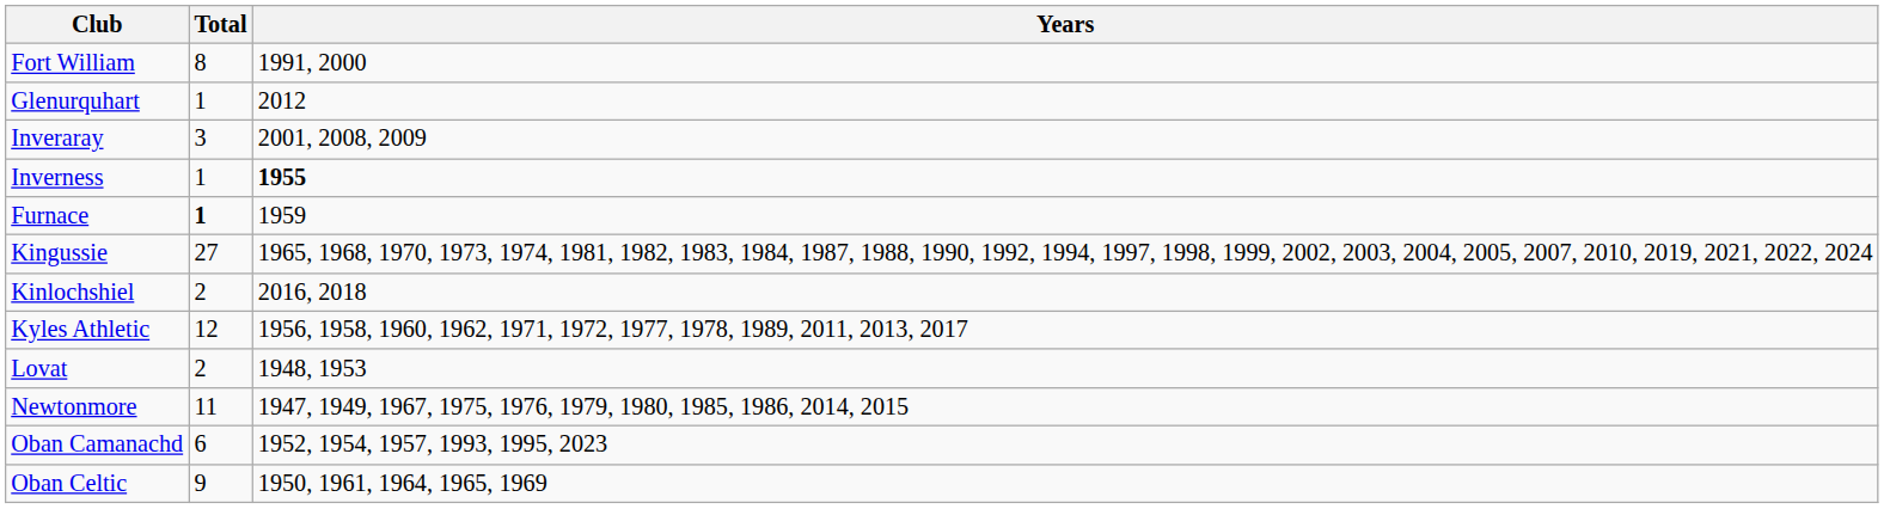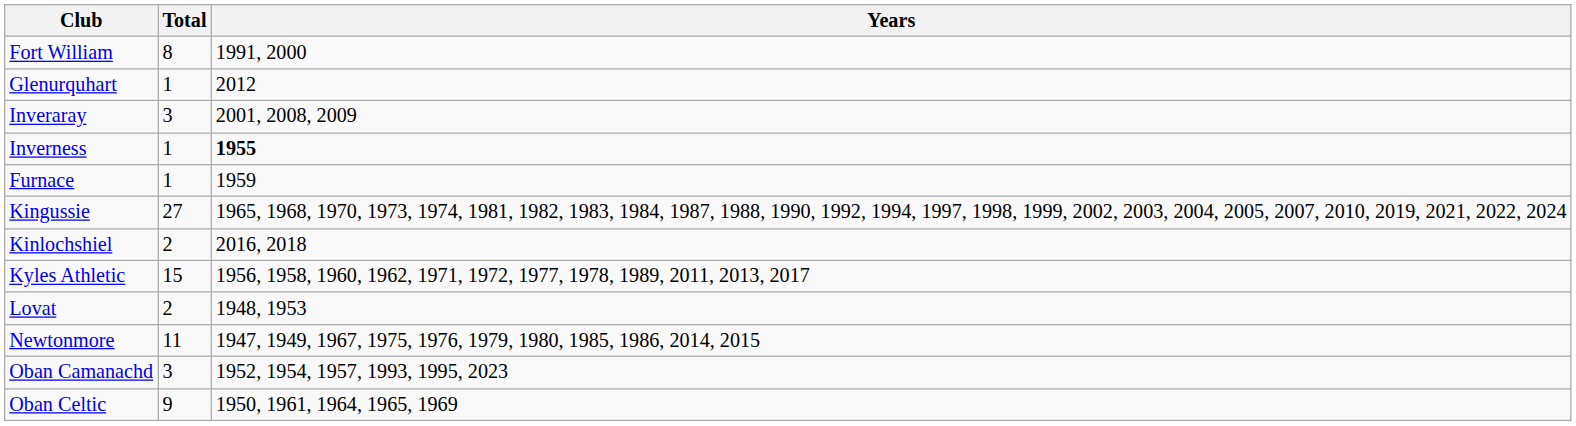 <table class="wikitable sortable">
 <tr>
 <th>Club</th>
 <th>Total</th>
 <th>Years</th>
 </tr>
 <tr>
 <td><a href='#'>Fort William</a></td>
 <td>8</td>
 <td>1991, 2000</td>
 </tr>
 <tr>
 <td><a href='#'>Glenurquhart</a></td>
 <td>1</td>
 <td>2012</td>
 </tr>
 <tr>
 <td><a href='#'>Inveraray</a></td>
 <td>3</td>
 <td>2001, 2008, 2009</td>
 </tr>
 <tr>
 <td><a href='#'>Inverness</a></td>
 <td>1</td>
 <td><strong>1955</strong></td>
 </tr>
 <tr>
 <td><a href='#'>Furnace</a></td>
-<td><strong>1</strong></td>
+<td>1</td>
 <td>1959</td>
 </tr>
 <tr>
 <td><a href='#'>Kingussie</a></td>
 <td>27</td>
 <td>1965, 1968, 1970, 1973, 1974, 1981, 1982, 1983, 1984, 1987, 1988, 1990, 1992, 1994, 1997, 1998, 1999, 2002, 2003, 2004, 2005, 2007, 2010, 2019, 2021, 2022, 2024</td>
 </tr>
 <tr>
 <td><a href='#'>Kinlochshiel</a></td>
 <td>2</td>
 <td>2016, 2018</td>
 </tr>
 <tr>
 <td><a href='#'>Kyles Athletic</a></td>
-<td>12</td>
+<td>15</td>
 <td>1956, 1958, 1960, 1962, 1971, 1972, 1977, 1978, 1989, 2011, 2013, 2017</td>
 </tr>
 <tr>
 <td><a href='#'>Lovat</a></td>
 <td>2</td>
 <td>1948, 1953</td>
 </tr>
 <tr>
 <td><a href='#'>Newtonmore</a></td>
 <td>11</td>
 <td>1947, 1949, 1967, 1975, 1976, 1979, 1980, 1985, 1986, 2014, 2015</td>
 </tr>
 <tr>
 <td><a href='#'>Oban Camanachd</a></td>
-<td>6</td>
+<td>3</td>
 <td>1952, 1954, 1957, 1993, 1995, 2023</td>
 </tr>
 <tr>
 <td><a href='#'>Oban Celtic</a></td>
 <td>9</td>
 <td>1950, 1961, 1964, 1965, 1969</td>
 </tr>
 </table>
